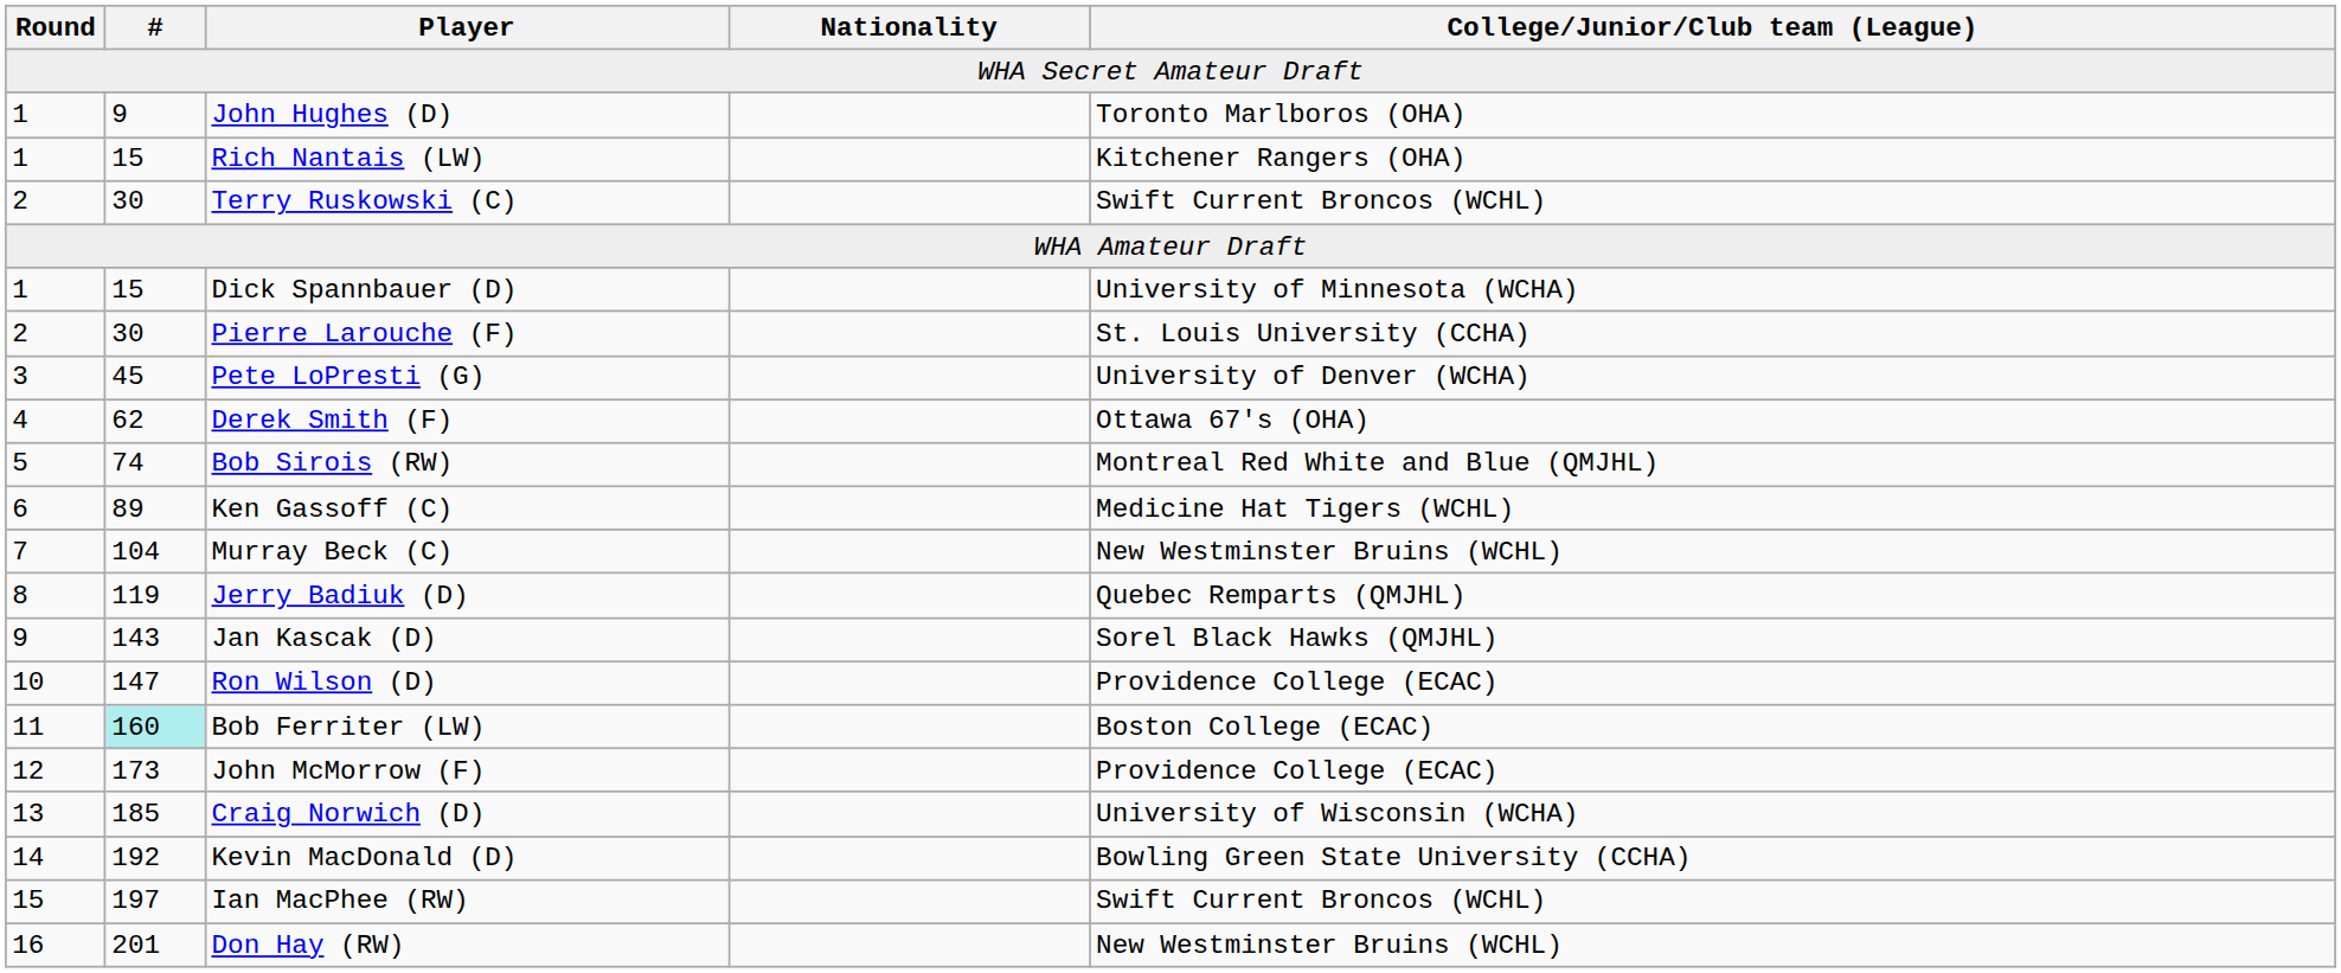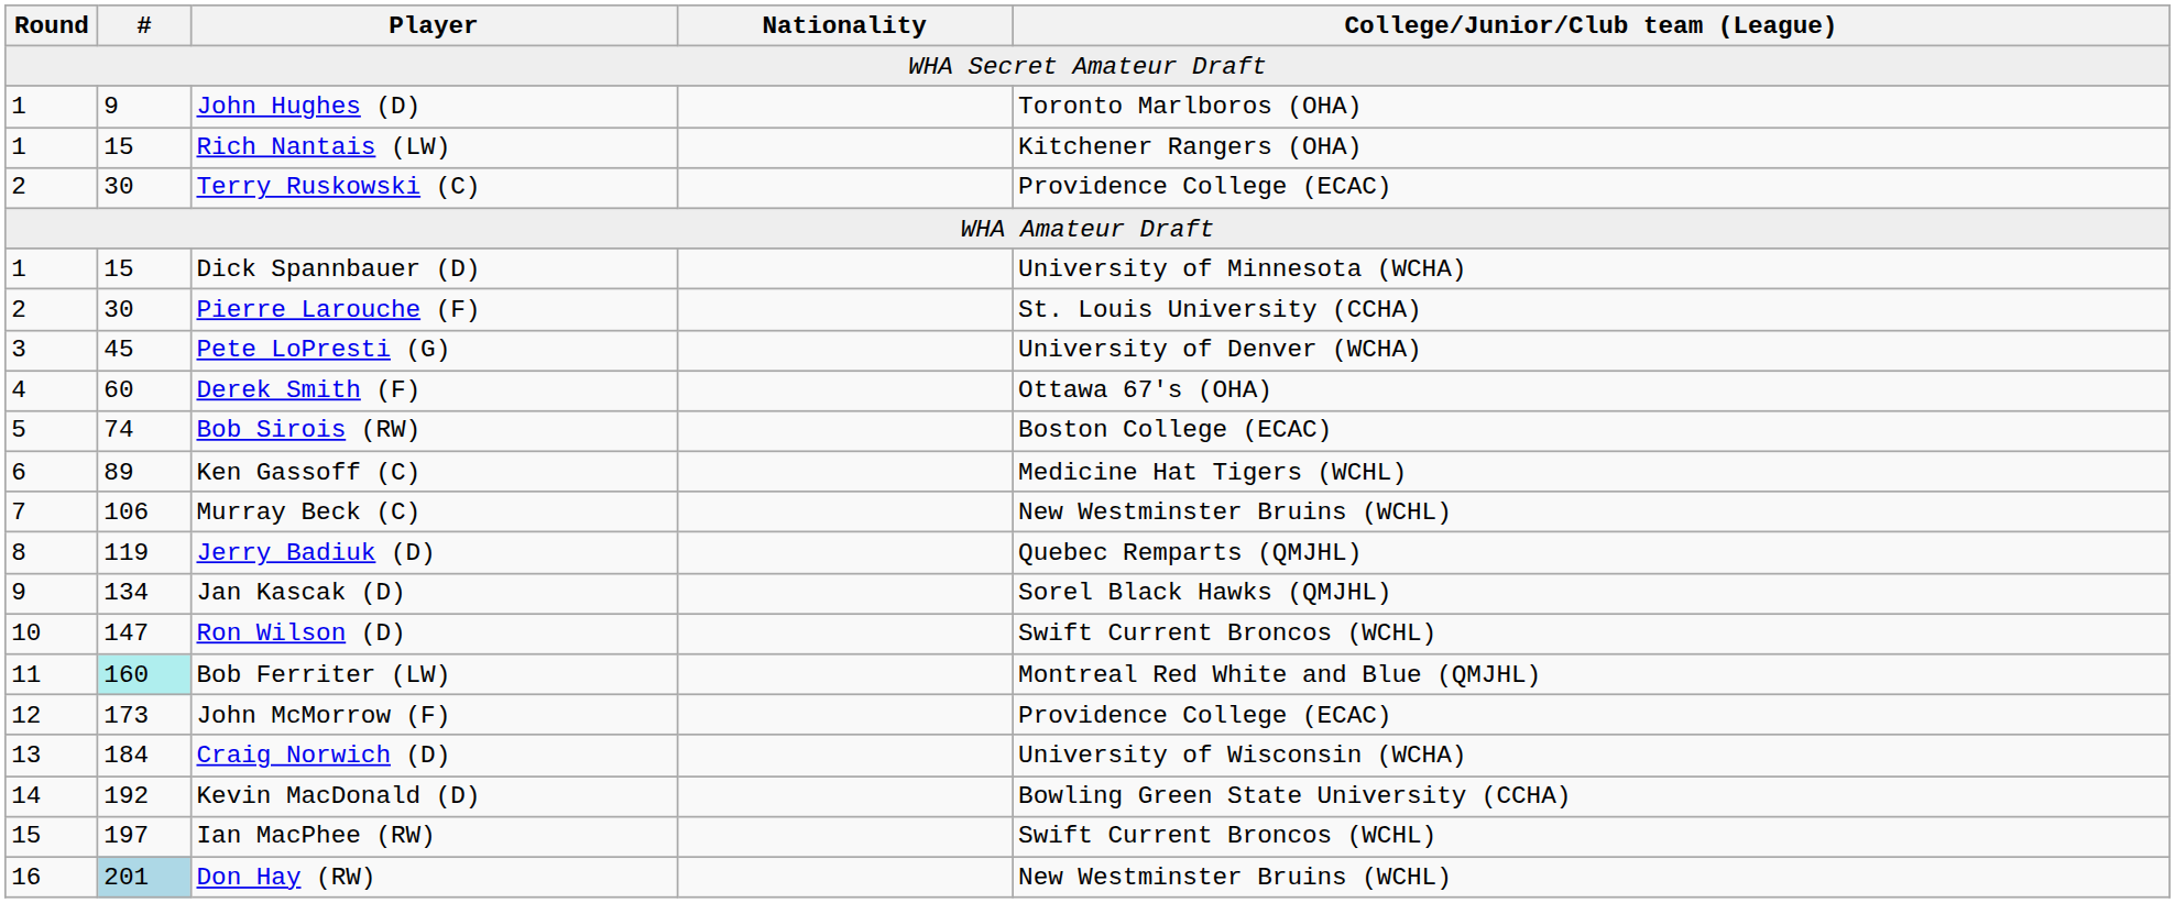 <table class="wikitable">
 <tr align="center">
 <th bgcolor="#DDDDFF" width="4.0%">Round</th>
 <th bgcolor="#DDDDFF" width="4.0%">#</th>
 <th bgcolor="#DDDDFF" width="21.0%">Player</th>
 <th bgcolor="#DDDDFF" width="14.5%">Nationality</th>
 <th bgcolor="#DDDDFF" width="50.0%">College/Junior/Club team (League)</th>
 </tr>
 <tr bgcolor="#eeeeee">
 <td colspan="5" align="center"><em>WHA Secret Amateur Draft</em></td>
 </tr>
 <tr>
 <td>1</td>
 <td>9</td>
 <td><a href='#'>John Hughes</a> (D)</td>
 <td></td>
 <td>Toronto Marlboros (OHA)</td>
 </tr>
 <tr>
 <td>1</td>
 <td>15</td>
 <td><a href='#'>Rich Nantais</a> (LW)</td>
 <td></td>
 <td>Kitchener Rangers (OHA)</td>
 </tr>
 <tr>
 <td>2</td>
 <td>30</td>
 <td><a href='#'>Terry Ruskowski</a> (C)</td>
 <td></td>
-<td>Swift Current Broncos (WCHL)</td>
+<td>Providence College (ECAC)</td>
 </tr>
 <tr bgcolor="#eeeeee">
 <td colspan="5" align="center"><em>WHA Amateur Draft</em></td>
 </tr>
 <tr>
 <td>1</td>
 <td>15</td>
 <td>Dick Spannbauer (D)</td>
 <td></td>
 <td>University of Minnesota (WCHA)</td>
 </tr>
 <tr>
 <td>2</td>
 <td>30</td>
 <td><a href='#'>Pierre Larouche</a> (F)</td>
 <td></td>
 <td>St. Louis University (CCHA)</td>
 </tr>
 <tr>
 <td>3</td>
 <td>45</td>
 <td><a href='#'>Pete LoPresti</a> (G)</td>
 <td></td>
 <td>University of Denver (WCHA)</td>
 </tr>
 <tr>
 <td>4</td>
-<td>62</td>
+<td>60</td>
 <td><a href='#'>Derek Smith</a> (F)</td>
 <td></td>
 <td>Ottawa 67's (OHA)</td>
 </tr>
 <tr>
 <td>5</td>
 <td>74</td>
 <td><a href='#'>Bob Sirois</a> (RW)</td>
 <td></td>
-<td>Montreal Red White and Blue (QMJHL)</td>
+<td>Boston College (ECAC)</td>
 </tr>
 <tr>
 <td>6</td>
 <td>89</td>
 <td>Ken Gassoff (C)</td>
 <td></td>
 <td>Medicine Hat Tigers (WCHL)</td>
 </tr>
 <tr>
 <td>7</td>
-<td>104</td>
+<td>106</td>
 <td>Murray Beck (C)</td>
 <td></td>
 <td>New Westminster Bruins (WCHL)</td>
 </tr>
 <tr>
 <td>8</td>
 <td>119</td>
 <td><a href='#'>Jerry Badiuk</a> (D)</td>
 <td></td>
 <td>Quebec Remparts (QMJHL)</td>
 </tr>
 <tr>
 <td>9</td>
-<td>143</td>
+<td>134</td>
 <td>Jan Kascak (D)</td>
 <td></td>
 <td>Sorel Black Hawks (QMJHL)</td>
 </tr>
 <tr>
 <td>10</td>
 <td>147</td>
 <td><a href='#'>Ron Wilson</a> (D)</td>
 <td></td>
-<td>Providence College (ECAC)</td>
+<td>Swift Current Broncos (WCHL)</td>
 </tr>
 <tr>
 <td>11</td>
 <td style="background: paleturquoise;">160</td>
 <td>Bob Ferriter (LW)</td>
 <td></td>
-<td>Boston College (ECAC)</td>
+<td>Montreal Red White and Blue (QMJHL)</td>
 </tr>
 <tr>
 <td>12</td>
 <td>173</td>
 <td>John McMorrow (F)</td>
 <td></td>
 <td>Providence College (ECAC)</td>
 </tr>
 <tr>
 <td>13</td>
-<td>185</td>
+<td>184</td>
 <td><a href='#'>Craig Norwich</a> (D)</td>
 <td></td>
 <td>University of Wisconsin (WCHA)</td>
 </tr>
 <tr>
 <td>14</td>
 <td>192</td>
 <td>Kevin MacDonald (D)</td>
 <td></td>
 <td>Bowling Green State University (CCHA)</td>
 </tr>
 <tr>
 <td>15</td>
 <td>197</td>
 <td>Ian MacPhee (RW)</td>
 <td></td>
 <td>Swift Current Broncos (WCHL)</td>
 </tr>
 <tr>
 <td>16</td>
-<td>201</td>
+<td style="background: lightblue;">201</td>
 <td><a href='#'>Don Hay</a> (RW)</td>
 <td></td>
 <td>New Westminster Bruins (WCHL)</td>
 </tr>
 </table>
